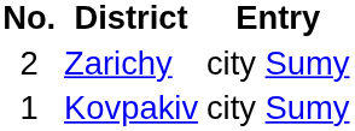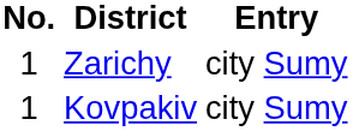 <table class="standard" style="text-align:left">
 <tr>
 <th align="center">No.</th>
 <th align="center">District</th>
 <th align="center">Entry</th>
 </tr>
 <tr>
-<td align="center">2</td>
+<td align="center">1</td>
 <td><a href='#'>Zarichy</a></td>
 <td>city <a href='#'>Sumy</a></td>
 </tr>
 <tr>
 <td align="center">1</td>
 <td><a href='#'>Kovpakiv</a></td>
 <td>city <a href='#'>Sumy</a></td>
 </tr>
 </table>
